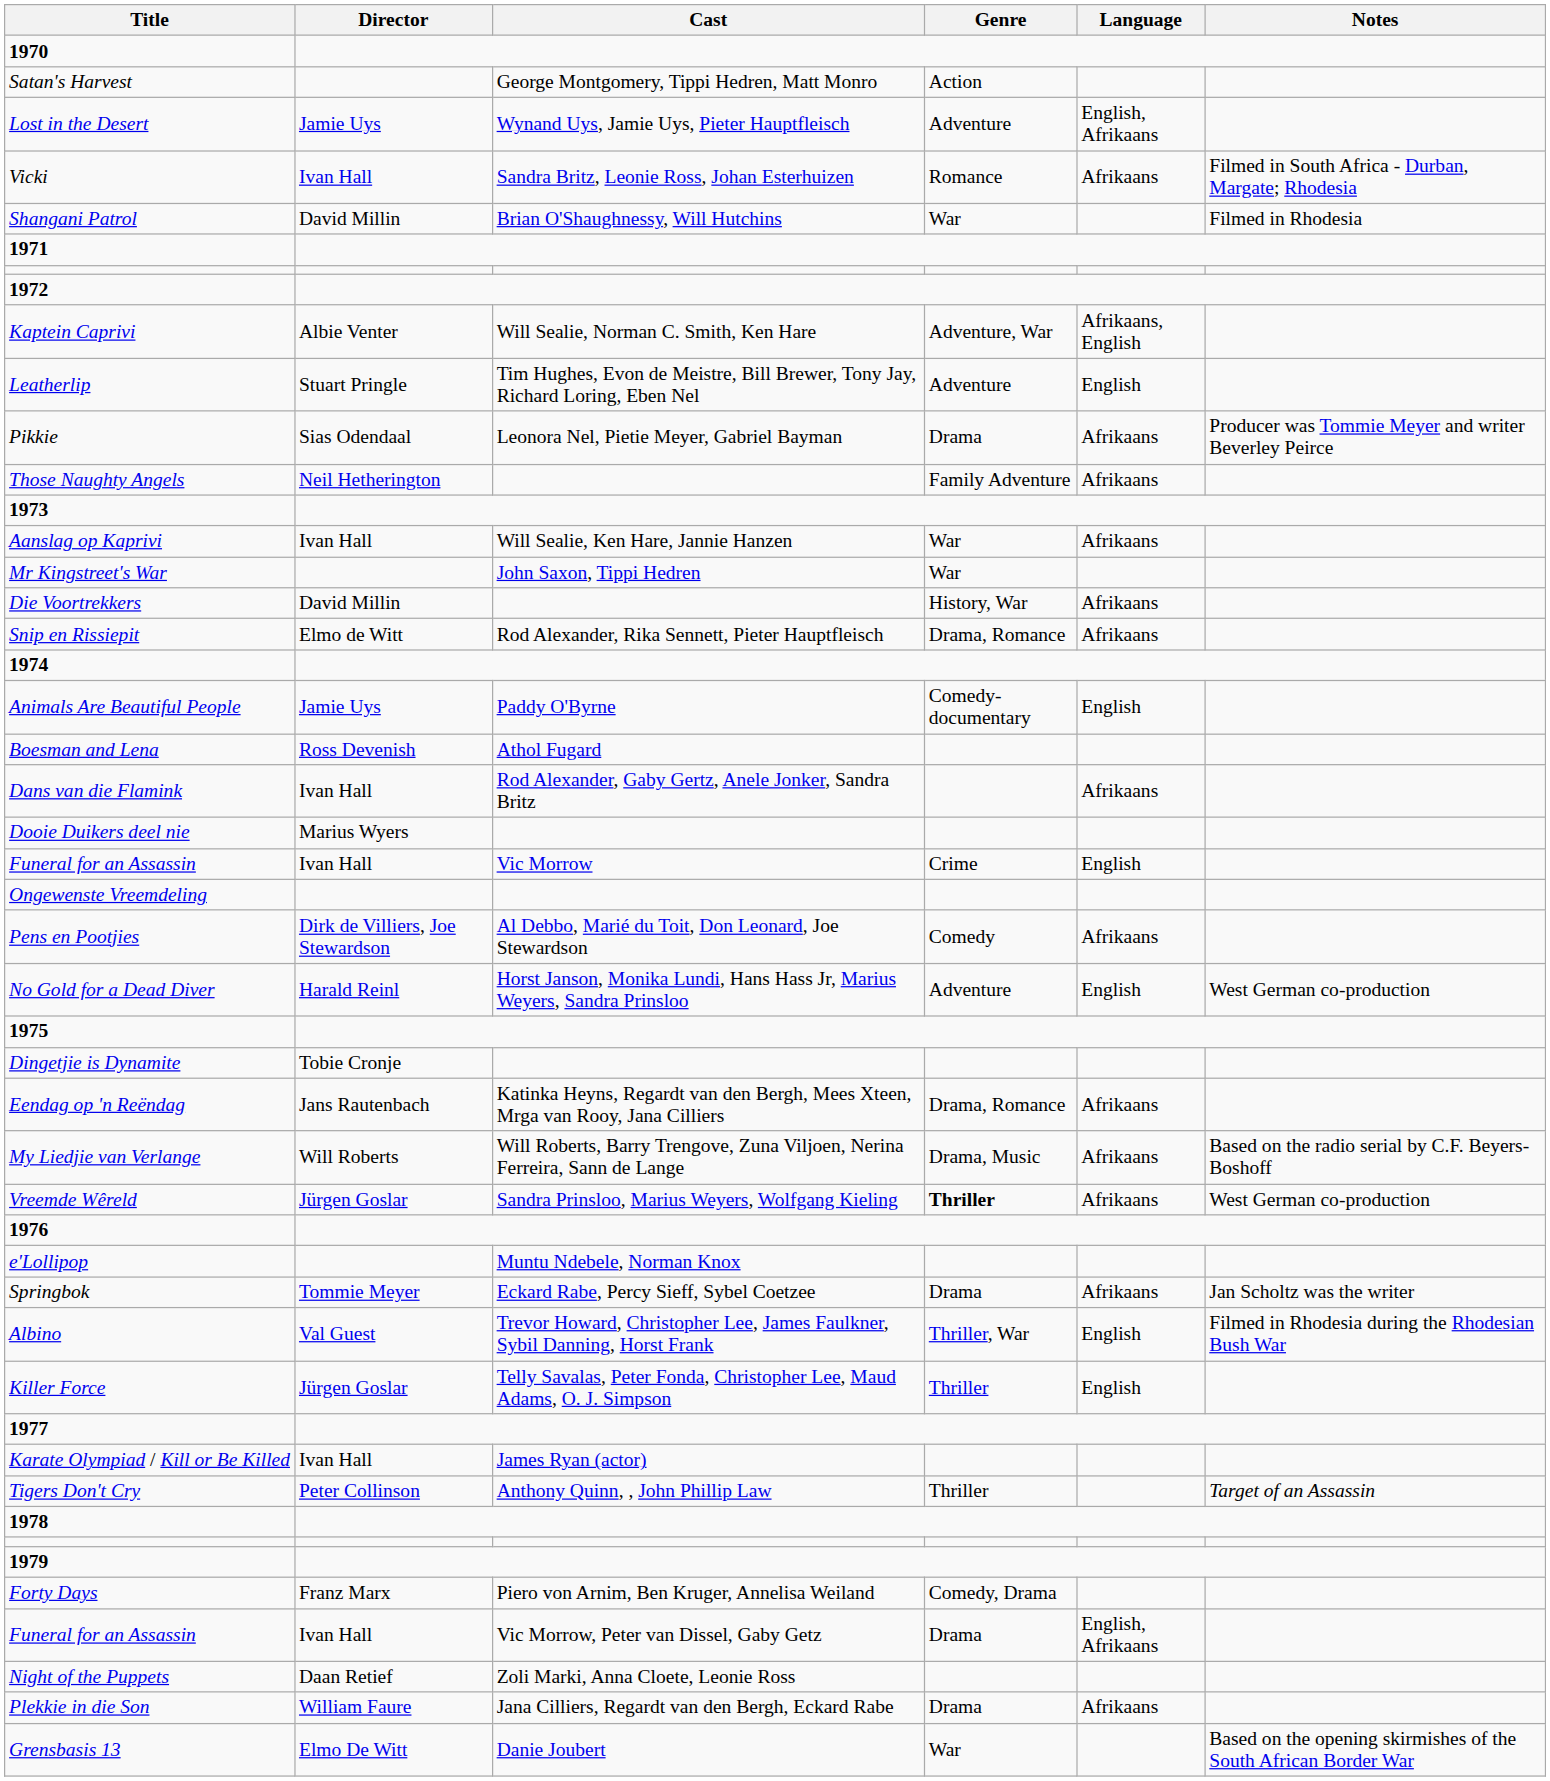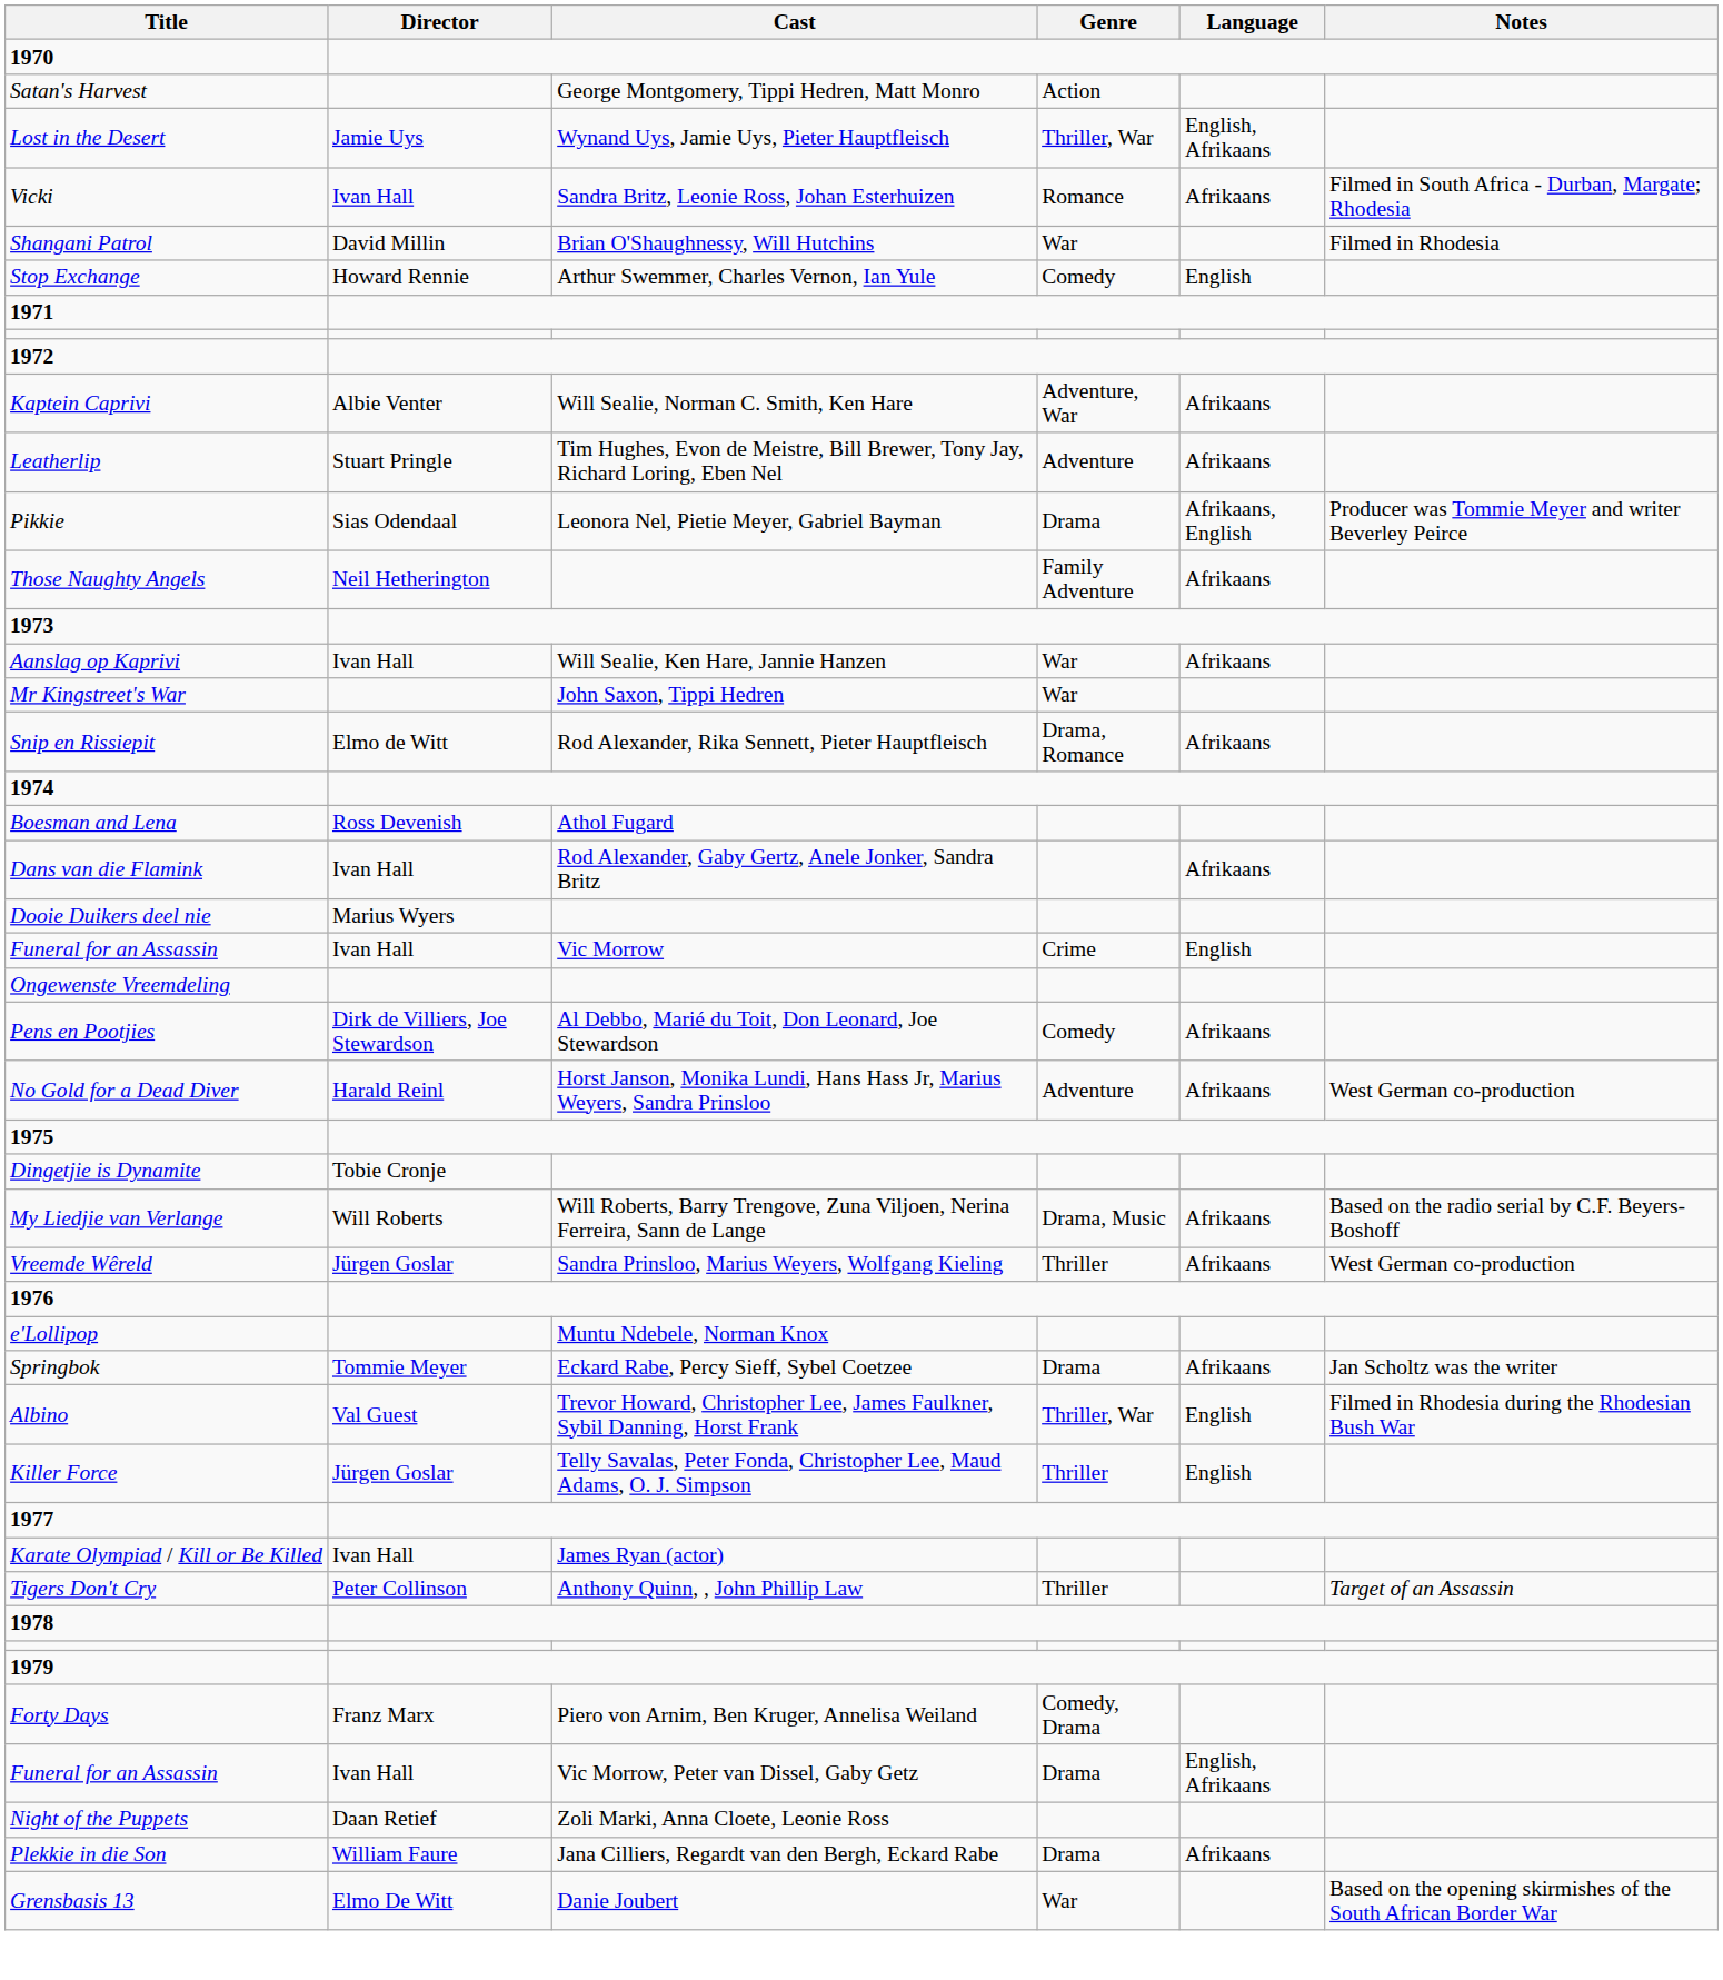 <table class="wikitable" style="width:100%;">
 <tr>
 <th>Title</th>
 <th>Director</th>
 <th>Cast</th>
 <th>Genre</th>
 <th>Language</th>
 <th>Notes</th>
 </tr>
 <tr>
 <td><strong>1970</strong></td>
 </tr>
 <tr>
 <td><em>Satan's Harvest</em></td>
 <td></td>
 <td>George Montgomery, Tippi Hedren, Matt Monro</td>
 <td>Action</td>
 <td></td>
 <td></td>
 </tr>
 <tr>
 <td><em><a href='#'>Lost in the Desert</a></em></td>
 <td><a href='#'>Jamie Uys</a></td>
 <td><a href='#'>Wynand Uys</a>, Jamie Uys, <a href='#'>Pieter Hauptfleisch</a></td>
-<td>Adventure</td>
+<td><a href='#'>Thriller</a>, War</td>
 <td>English, Afrikaans</td>
 <td></td>
 </tr>
 <tr>
 <td><em>Vicki</em></td>
 <td><a href='#'>Ivan Hall</a></td>
 <td><a href='#'>Sandra Britz</a>, <a href='#'>Leonie Ross</a>, <a href='#'>Johan Esterhuizen</a></td>
 <td>Romance</td>
 <td>Afrikaans</td>
 <td>Filmed in South Africa - <a href='#'>Durban</a>, <a href='#'>Margate</a>; <a href='#'>Rhodesia</a></td>
 </tr>
 <tr>
 <td><em><a href='#'>Shangani Patrol</a></em></td>
 <td>David Millin</td>
 <td><a href='#'>Brian O'Shaughnessy</a>, <a href='#'>Will Hutchins</a></td>
 <td>War</td>
 <td></td>
 <td>Filmed in Rhodesia</td>
 </tr>
 <tr>
+<td><em><a href='#'>Stop Exchange</a></em></td>
+<td>Howard Rennie</td>
+<td>Arthur Swemmer, Charles Vernon, <a href='#'>Ian Yule</a></td>
+<td>Comedy</td>
+<td>English</td>
+<td></td>
+</tr>
+<tr>
 <td><strong>1971</strong></td>
 </tr>
 <tr>
 <td><em> </em></td>
 <td></td>
 <td></td>
 <td></td>
 <td></td>
 <td></td>
 </tr>
 <tr>
 <td><strong>1972</strong></td>
 </tr>
 <tr>
 <td><em><a href='#'>Kaptein Caprivi</a></em></td>
 <td>Albie Venter</td>
 <td>Will Sealie, Norman C. Smith, Ken Hare</td>
 <td>Adventure, War</td>
-<td>Afrikaans, English</td>
+<td>Afrikaans</td>
 <td></td>
 </tr>
 <tr>
 <td><em><a href='#'>Leatherlip</a></em></td>
 <td>Stuart Pringle</td>
 <td>Tim Hughes, Evon de Meistre, Bill Brewer, Tony Jay, Richard Loring, Eben Nel</td>
 <td>Adventure</td>
-<td>English</td>
+<td>Afrikaans</td>
 <td></td>
 </tr>
 <tr>
 <td><em>Pikkie</em></td>
 <td>Sias Odendaal</td>
 <td>Leonora Nel, Pietie Meyer, Gabriel Bayman</td>
 <td>Drama</td>
-<td>Afrikaans</td>
+<td>Afrikaans, English</td>
 <td>Producer was <a href='#'>Tommie Meyer</a> and writer Beverley Peirce</td>
 </tr>
 <tr>
 <td><em><a href='#'>Those Naughty Angels</a></em></td>
 <td><a href='#'>Neil Hetherington</a></td>
 <td></td>
 <td>Family Adventure</td>
 <td>Afrikaans</td>
 <td></td>
 </tr>
 <tr>
 <td><strong>1973</strong></td>
 </tr>
 <tr>
 <td><em><a href='#'>Aanslag op Kaprivi</a></em></td>
 <td>Ivan Hall</td>
 <td>Will Sealie, Ken Hare, Jannie Hanzen</td>
 <td>War</td>
 <td>Afrikaans</td>
 <td></td>
 </tr>
 <tr>
 <td><em><a href='#'>Mr Kingstreet's War</a></em></td>
 <td></td>
 <td><a href='#'>John Saxon</a>, <a href='#'>Tippi Hedren</a></td>
 <td>War</td>
 <td></td>
 <td></td>
 </tr>
 <tr>
-<td><em><a href='#'>Die Voortrekkers</a></em></td>
-<td>David Millin</td>
-<td></td>
-<td>History, War</td>
-<td>Afrikaans</td>
-<td></td>
-</tr>
-<tr>
 <td><em><a href='#'>Snip en Rissiepit</a></em></td>
 <td>Elmo de Witt</td>
 <td>Rod Alexander, Rika Sennett, Pieter Hauptfleisch</td>
 <td>Drama, Romance</td>
 <td>Afrikaans</td>
 <td></td>
 </tr>
 <tr>
 <td><strong>1974</strong></td>
-</tr>
-<tr>
-<td><em><a href='#'>Animals Are Beautiful People</a></em></td>
-<td><a href='#'>Jamie Uys</a></td>
-<td><a href='#'>Paddy O'Byrne</a></td>
-<td>Comedy-documentary</td>
-<td>English</td>
-<td></td>
 </tr>
 <tr>
 <td><em><a href='#'>Boesman and Lena</a></em></td>
 <td><a href='#'>Ross Devenish</a></td>
 <td><a href='#'>Athol Fugard</a></td>
 <td></td>
 <td></td>
 <td></td>
 </tr>
 <tr>
 <td><em><a href='#'>Dans van die Flamink</a></em></td>
 <td>Ivan Hall</td>
 <td><a href='#'>Rod Alexander</a>, <a href='#'>Gaby Gertz</a>, <a href='#'>Anele Jonker</a>, Sandra Britz</td>
 <td></td>
 <td>Afrikaans</td>
 <td></td>
 </tr>
 <tr>
 <td><em><a href='#'>Dooie Duikers deel nie</a></em></td>
 <td>Marius Wyers</td>
 <td></td>
 <td></td>
 <td></td>
 <td></td>
 </tr>
 <tr>
 <td><em><a href='#'>Funeral for an Assassin</a></em></td>
 <td>Ivan Hall</td>
 <td><a href='#'>Vic Morrow</a></td>
 <td>Crime</td>
 <td>English</td>
 <td></td>
 </tr>
 <tr>
 <td><em><a href='#'>Ongewenste Vreemdeling</a></em></td>
 <td></td>
 <td></td>
 <td></td>
 <td></td>
 <td></td>
 </tr>
 <tr>
 <td><em><a href='#'>Pens en Pootjies</a></em></td>
 <td><a href='#'>Dirk de Villiers</a>, <a href='#'>Joe Stewardson</a></td>
 <td><a href='#'>Al Debbo</a>, <a href='#'>Marié du Toit</a>, <a href='#'>Don Leonard</a>, Joe Stewardson</td>
 <td>Comedy</td>
 <td>Afrikaans</td>
 <td></td>
 </tr>
 <tr>
 <td><em><a href='#'>No Gold for a Dead Diver</a></em></td>
 <td><a href='#'>Harald Reinl</a></td>
 <td><a href='#'>Horst Janson</a>, <a href='#'>Monika Lundi</a>, Hans Hass Jr, <a href='#'>Marius Weyers</a>, <a href='#'>Sandra Prinsloo</a></td>
 <td>Adventure</td>
-<td>English</td>
+<td>Afrikaans</td>
 <td>West German co-production</td>
 </tr>
 <tr>
 <td><strong>1975</strong></td>
 </tr>
 <tr>
 <td><em><a href='#'>Dingetjie is Dynamite</a></em></td>
 <td>Tobie Cronje</td>
 <td></td>
 <td></td>
 <td></td>
 <td></td>
 </tr>
 <tr>
-<td><em><a href='#'>Eendag op 'n Reëndag</a></em></td>
-<td>Jans Rautenbach</td>
-<td>Katinka Heyns, Regardt van den Bergh, Mees Xteen, Mrga van Rooy, Jana Cilliers</td>
-<td>Drama, Romance</td>
-<td>Afrikaans</td>
-<td></td>
-</tr>
-<tr>
 <td><em><a href='#'>My Liedjie van Verlange</a></em></td>
 <td>Will Roberts</td>
 <td>Will Roberts, Barry Trengove, Zuna Viljoen, Nerina Ferreira, Sann de Lange</td>
 <td>Drama, Music</td>
 <td>Afrikaans</td>
 <td>Based on the radio serial by C.F. Beyers-Boshoff</td>
 </tr>
 <tr>
 <td><em><a href='#'>Vreemde Wêreld</a></em></td>
 <td><a href='#'>Jürgen Goslar</a></td>
 <td><a href='#'>Sandra Prinsloo</a>, <a href='#'>Marius Weyers</a>, <a href='#'>Wolfgang Kieling</a></td>
-<td><strong>Thriller</strong></td>
+<td>Thriller</td>
 <td>Afrikaans</td>
 <td>West German co-production</td>
 </tr>
 <tr>
 <td><strong>1976</strong></td>
 </tr>
 <tr>
 <td><em><a href='#'>e'Lollipop</a></em></td>
 <td></td>
 <td><a href='#'>Muntu Ndebele</a>, <a href='#'>Norman Knox</a></td>
 <td></td>
 <td></td>
 <td></td>
 </tr>
 <tr>
 <td><em>Springbok</em></td>
 <td><a href='#'>Tommie Meyer</a></td>
 <td><a href='#'>Eckard Rabe</a>, Percy Sieff, Sybel Coetzee</td>
 <td>Drama</td>
 <td>Afrikaans</td>
 <td>Jan Scholtz was the writer</td>
 </tr>
 <tr>
 <td><em><a href='#'>Albino</a></em></td>
 <td><a href='#'>Val Guest</a></td>
 <td><a href='#'>Trevor Howard</a>, <a href='#'>Christopher Lee</a>, <a href='#'>James Faulkner</a>, <a href='#'>Sybil Danning</a>, <a href='#'>Horst Frank</a></td>
 <td><a href='#'>Thriller</a>, War</td>
 <td>English</td>
 <td>Filmed in Rhodesia during the <a href='#'>Rhodesian Bush War</a></td>
 </tr>
 <tr>
 <td><em><a href='#'>Killer Force</a></em></td>
 <td><a href='#'>Jürgen Goslar</a></td>
 <td><a href='#'>Telly Savalas</a>, <a href='#'>Peter Fonda</a>, <a href='#'>Christopher Lee</a>, <a href='#'>Maud Adams</a>, <a href='#'>O. J. Simpson</a></td>
 <td><a href='#'>Thriller</a></td>
 <td>English</td>
 <td></td>
 </tr>
 <tr>
 <td><strong>1977</strong></td>
 </tr>
 <tr>
 <td nowrap><em><a href='#'>Karate Olympiad</a></em> / <em><a href='#'>Kill or Be Killed</a></em></td>
 <td>Ivan Hall</td>
 <td><a href='#'>James Ryan (actor)</a></td>
 <td></td>
 <td></td>
 <td></td>
 </tr>
 <tr>
 <td><em><a href='#'>Tigers Don't Cry</a></em></td>
 <td><a href='#'>Peter Collinson</a></td>
 <td><a href='#'>Anthony Quinn</a>, , <a href='#'>John Phillip Law</a></td>
 <td>Thriller</td>
 <td></td>
 <td> <em>Target of an Assassin</em></td>
 </tr>
 <tr>
 <td><strong>1978</strong></td>
 </tr>
 <tr>
 <td><em> </em></td>
 <td></td>
 <td></td>
 <td></td>
 <td></td>
 <td></td>
 </tr>
 <tr>
 <td><strong>1979</strong></td>
 </tr>
 <tr>
 <td><em><a href='#'>Forty Days</a></em></td>
 <td>Franz Marx</td>
 <td>Piero von Arnim, Ben Kruger, Annelisa Weiland</td>
 <td>Comedy, Drama</td>
 <td></td>
 <td></td>
 </tr>
 <tr>
 <td><em><a href='#'>Funeral for an Assassin</a></em></td>
 <td>Ivan Hall</td>
 <td>Vic Morrow, Peter van Dissel, Gaby Getz</td>
 <td>Drama</td>
 <td>English, Afrikaans</td>
 <td></td>
 </tr>
 <tr>
 <td><em><a href='#'>Night of the Puppets</a></em></td>
 <td>Daan Retief</td>
 <td>Zoli Marki, Anna Cloete, Leonie Ross</td>
 <td></td>
 <td></td>
 <td></td>
 </tr>
 <tr>
 <td><em><a href='#'>Plekkie in die Son</a></em></td>
 <td><a href='#'>William Faure</a></td>
 <td>Jana Cilliers, Regardt van den Bergh, Eckard Rabe</td>
 <td>Drama</td>
 <td>Afrikaans</td>
 <td></td>
 </tr>
 <tr>
 <td><em><a href='#'>Grensbasis 13</a></em></td>
 <td><a href='#'>Elmo De Witt</a></td>
 <td><a href='#'>Danie Joubert</a></td>
 <td>War</td>
 <td></td>
 <td>Based on the opening skirmishes of the <a href='#'>South African Border War</a></td>
 </tr>
 </table>
